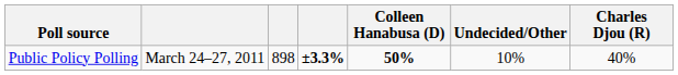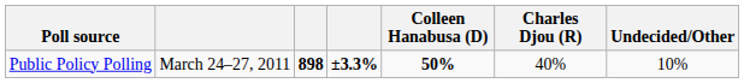 <table class="wikitable" style="text-align:center">
 <tr valign= bottom>
 <th>Poll source</th>
 <th></th>
 <th></th>
 <th></th>
 <th style="width:100px;">Colleen<br>Hanabusa (D)</th>
+<th style="width:100px;">Charles<br>Djou (R)</th>
 <th>Undecided/Other</th>
-<th style="width:100px;">Charles<br>Djou (R)</th>
 </tr>
 <tr>
 <td align=left><a href='#'>Public Policy Polling</a></td>
 <td>March 24–27, 2011</td>
-<td>898</td>
+<td><strong>898</strong></td>
 <td><strong>±3.3%</strong></td>
 <td><strong>50%</strong></td>
+<td>40%</td>
 <td>10%</td>
-<td>40%</td>
 </tr>
 </table>
